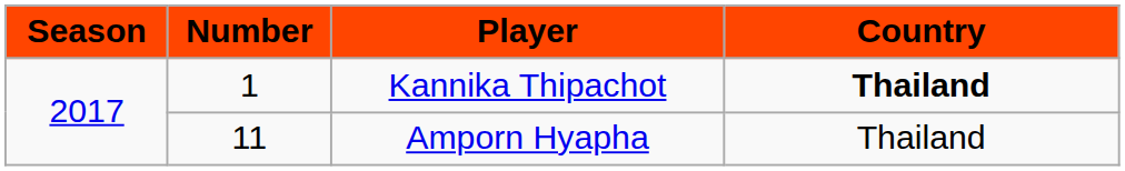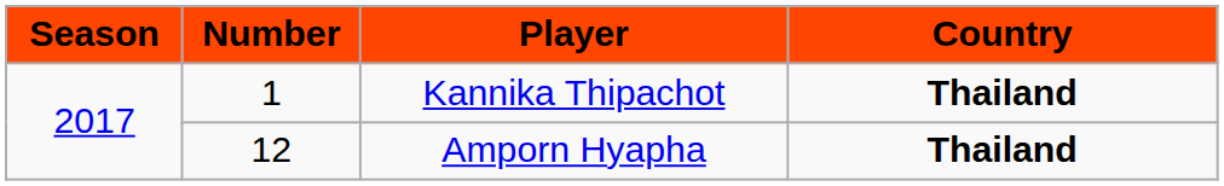 <table class="wikitable">
 <tr>
 <th width=70px style="background: #FF4500; color:black; text-align: center">Season</th>
 <th width=70px style="background: #FF4500; color:black;">Number</th>
 <th width=180px style="background: #FF4500; color:black;">Player</th>
 <th width=180px style="background: #FF4500; color:black;">Country</th>
 </tr>
 <tr style="text-align:center;">
 <td rowspan="2"><a href='#'>2017</a></td>
 <td>1</td>
 <td><a href='#'>Kannika Thipachot</a></td>
 <td><strong> Thailand</strong></td>
 </tr>
 <tr style="text-align:center;">
-<td>11</td>
+<td>12</td>
 <td><a href='#'>Amporn Hyapha</a></td>
-<td> Thailand</td>
+<td><strong> Thailand</strong></td>
 </tr>
 </table>
